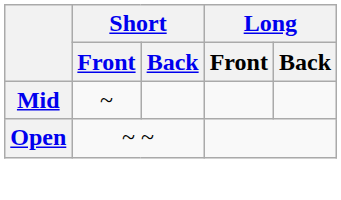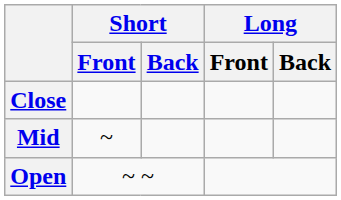 <table class="wikitable" style="text-align:center;">
 <tr>
 <th rowspan=2></th>
 <th colspan=2><a href='#'>Short</a></th>
 <th colspan=2><a href='#'>Long</a></th>
 </tr>
 <tr>
 <th><a href='#'>Front</a></th>
 <th><a href='#'>Back</a></th>
 <th>Front</th>
 <th>Back</th>
+</tr>
+<tr>
+<th><a href='#'>Close</a></th>
+<td></td>
+<td></td>
+<td></td>
+<td></td>
 </tr>
 <tr>
 <th><a href='#'>Mid</a></th>
 <td> ~ </td>
 <td></td>
 <td></td>
 <td></td>
 </tr>
 <tr>
 <th><a href='#'>Open</a></th>
 <td colspan=2> ~  ~ </td>
 <td colspan=2></td>
 </tr>
 </table>
